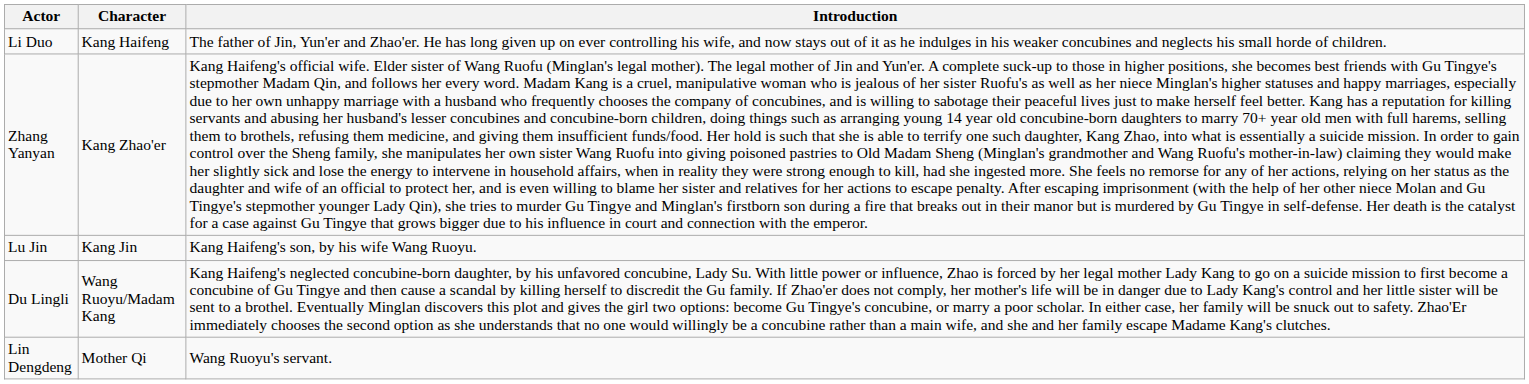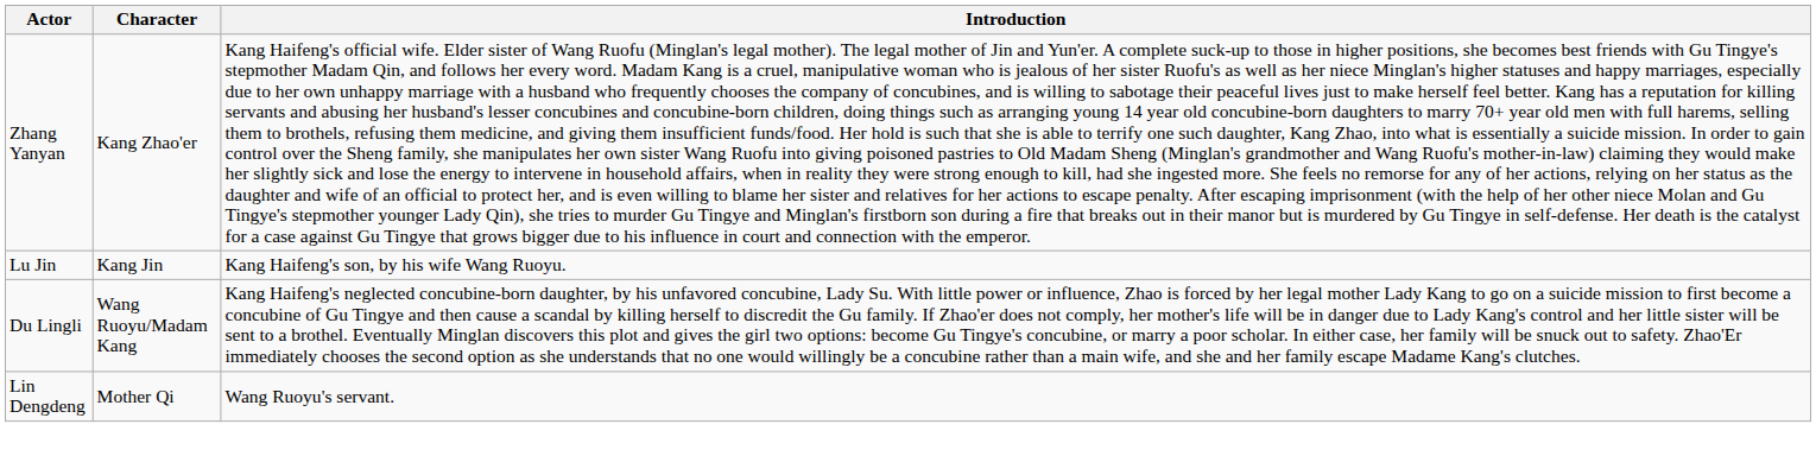 <table class="wikitable">
 <tr>
 <th>Actor</th>
 <th>Character</th>
 <th>Introduction</th>
-</tr>
-<tr>
-<td>Li Duo</td>
-<td>Kang Haifeng</td>
-<td>The father of Jin, Yun'er and Zhao'er. He has long given up on ever controlling his wife, and now stays out of it as he indulges in his weaker concubines and neglects his small horde of children.</td>
 </tr>
 <tr>
 <td>Zhang Yanyan</td>
 <td>Kang Zhao'er</td>
 <td>Kang Haifeng's official wife. Elder sister of Wang Ruofu (Minglan's legal mother). The legal mother of Jin and Yun'er. A complete suck-up to those in higher positions, she becomes best friends with Gu Tingye's stepmother Madam Qin, and follows her every word. Madam Kang is a cruel, manipulative woman who is jealous of her sister Ruofu's as well as her niece Minglan's higher statuses and happy marriages, especially due to her own unhappy marriage with a husband who frequently chooses the company of concubines, and is willing to sabotage their peaceful lives just to make herself feel better. Kang has a reputation for killing servants and abusing her husband's lesser concubines and concubine-born children, doing things such as arranging young 14 year old concubine-born daughters to marry 70+ year old men with full harems, selling them to brothels, refusing them medicine, and giving them insufficient funds/food. Her hold is such that she is able to terrify one such daughter, Kang Zhao, into what is essentially a suicide mission. In order to gain control over the Sheng family, she manipulates her own sister Wang Ruofu into giving poisoned pastries to Old Madam Sheng (Minglan's grandmother and Wang Ruofu's mother-in-law) claiming they would make her slightly sick and lose the energy to intervene in household affairs, when in reality they were strong enough to kill, had she ingested more. She feels no remorse for any of her actions, relying on her status as the daughter and wife of an official to protect her, and is even willing to blame her sister and relatives for her actions to escape penalty. After escaping imprisonment (with the help of her other niece Molan and Gu Tingye's stepmother younger Lady Qin), she tries to murder Gu Tingye and Minglan's firstborn son during a fire that breaks out in their manor but is murdered by Gu Tingye in self-defense. Her death is the catalyst for a case against Gu Tingye that grows bigger due to his influence in court and connection with the emperor.</td>
 </tr>
 <tr>
 <td>Lu Jin</td>
 <td>Kang Jin</td>
 <td>Kang Haifeng's son, by his wife Wang Ruoyu.</td>
 </tr>
 <tr>
 <td>Du Lingli</td>
 <td>Wang Ruoyu/Madam Kang</td>
 <td>Kang Haifeng's neglected concubine-born daughter, by his unfavored concubine, Lady Su. With little power or influence, Zhao is forced by her legal mother Lady Kang to go on a suicide mission to first become a concubine of Gu Tingye and then cause a scandal by killing herself to discredit the Gu family. If Zhao'er does not comply, her mother's life will be in danger due to Lady Kang's control and her little sister will be sent to a brothel. Eventually Minglan discovers this plot and gives the girl two options: become Gu Tingye's concubine, or marry a poor scholar. In either case, her family will be snuck out to safety. Zhao'Er immediately chooses the second option as she understands that no one would willingly be a concubine rather than a main wife, and she and her family escape Madame Kang's clutches.</td>
 </tr>
 <tr>
 <td>Lin Dengdeng</td>
 <td>Mother Qi</td>
 <td>Wang Ruoyu's servant.</td>
 </tr>
 </table>
